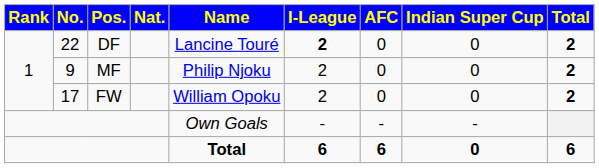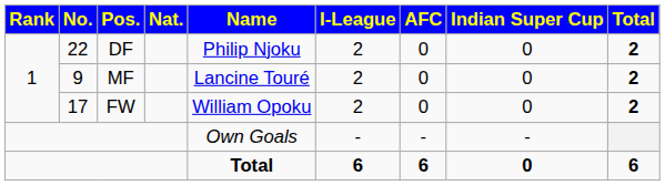 <table class="wikitable" style="text-align:center;">
 <tr>
 <th style="background:#0000FF; color:#ffff00; text-align:center;">Rank</th>
 <th style="background:#0000FF; color:#ffff00; text-align:center;">No.</th>
 <th style="background:#0000FF; color:#ffff00; text-align:center;">Pos.</th>
 <th style="background:#0000FF; color:#ffff00; text-align:center;">Nat.</th>
 <th style="background:#0000FF; color:#ffff00; text-align:center;">Name</th>
 <th style="background:#0000FF; color:#ffff00; text-align:center;">I-League</th>
 <th style="background:#0000FF; color:#ffff00; text-align:center;">AFC</th>
 <th style="background:#0000FF; color:#ffff00; text-align:center;">Indian Super Cup</th>
 <th style="background:#0000FF; color:#ffff00; text-align:center;">Total</th>
 </tr>
 <tr>
 <td rowspan="3">1</td>
 <td>22</td>
 <td>DF</td>
 <td></td>
-<td><a href='#'>Lancine Touré</a></td>
-<td><strong>2</strong></td>
+<td><a href='#'>Philip Njoku</a></td>
+<td>2</td>
 <td>0</td>
 <td>0</td>
 <td><strong>2</strong></td>
 </tr>
 <tr>
 <td>9</td>
 <td>MF</td>
 <td></td>
-<td><a href='#'>Philip Njoku</a></td>
+<td><a href='#'>Lancine Touré</a></td>
 <td>2</td>
 <td>0</td>
 <td>0</td>
 <td><strong>2</strong></td>
 </tr>
 <tr>
 <td>17</td>
 <td>FW</td>
 <td></td>
 <td><a href='#'>William Opoku</a></td>
 <td>2</td>
 <td>0</td>
 <td>0</td>
 <td><strong>2</strong></td>
 </tr>
 <tr>
 <td colspan="4"></td>
 <td><em>Own Goals</em></td>
 <td>-</td>
 <td>-</td>
 <td>-</td>
 <th scope="col"></th>
 </tr>
 <tr>
 <td colspan="4"></td>
 <td><strong>Total</strong></td>
 <td><strong>6</strong></td>
 <td><strong>6</strong></td>
 <td><strong>0</strong></td>
 <td><strong>6</strong></td>
 </tr>
 </table>
